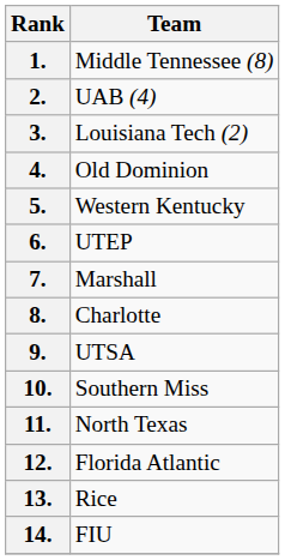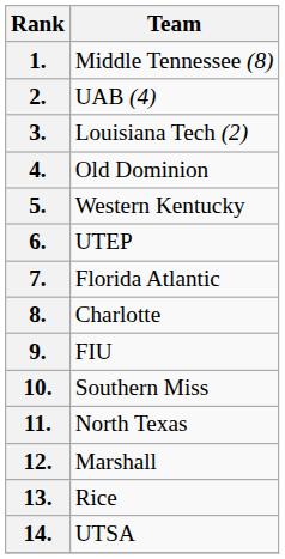 <table class="wikitable">
 <tr>
 <th>Rank</th>
 <th>Team</th>
 </tr>
 <tr>
 <th>1.</th>
 <td>Middle Tennessee <em>(8)</em></td>
 </tr>
 <tr>
 <th>2.</th>
 <td>UAB <em>(4)</em></td>
 </tr>
 <tr>
 <th>3.</th>
 <td>Louisiana Tech <em>(2)</em></td>
 </tr>
 <tr>
 <th>4.</th>
 <td>Old Dominion</td>
 </tr>
 <tr>
 <th>5.</th>
 <td>Western Kentucky</td>
 </tr>
 <tr>
 <th>6.</th>
 <td>UTEP</td>
 </tr>
 <tr>
 <th>7.</th>
-<td>Marshall</td>
+<td>Florida Atlantic</td>
 </tr>
 <tr>
 <th>8.</th>
 <td>Charlotte</td>
 </tr>
 <tr>
 <th>9.</th>
-<td>UTSA</td>
+<td>FIU</td>
 </tr>
 <tr>
 <th>10.</th>
 <td>Southern Miss</td>
 </tr>
 <tr>
 <th>11.</th>
 <td>North Texas</td>
 </tr>
 <tr>
 <th>12.</th>
-<td>Florida Atlantic</td>
+<td>Marshall</td>
 </tr>
 <tr>
 <th>13.</th>
 <td>Rice</td>
 </tr>
 <tr>
 <th>14.</th>
-<td>FIU</td>
+<td>UTSA</td>
 </tr>
 <tr>
 </tr>
 </table>
